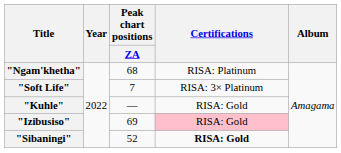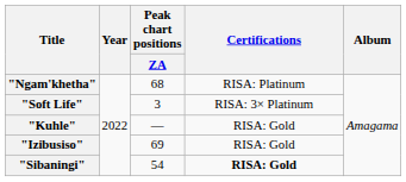 <table class="wikitable plainrowheaders" style="text-align:center;" border="1">
 <tr>
 <th scope="col" rowspan="2">Title</th>
 <th scope="col" rowspan="2">Year</th>
 <th scope="col" colspan="1">Peak chart positions</th>
 <th scope="col" rowspan="2" style="width:12em;"><a href='#'>Certifications</a></th>
 <th scope="col" rowspan="2">Album</th>
 </tr>
 <tr>
 <th scope="col" style="width:3em;font-size:100%;"><a href='#'>ZA</a><br></th>
 </tr>
 <tr>
 <th scope="row">"Ngam'khetha"<br></th>
 <td rowspan="5">2022</td>
 <td>68</td>
 <td>RISA: Platinum</td>
 <td rowspan="5"><em>Amagama</em></td>
 </tr>
 <tr>
 <th scope="row">"Soft Life"</th>
-<td>7</td>
+<td>3</td>
 <td>RISA: 3× Platinum</td>
 </tr>
 <tr>
 <th scope="row">"Kuhle"<br></th>
 <td>—</td>
 <td>RISA: Gold</td>
 </tr>
 <tr>
 <th scope="row">"Izibusiso"</th>
 <td>69</td>
-<td style="background: pink;">RISA: Gold</td>
+<td>RISA: Gold</td>
 </tr>
 <tr>
 <th scope="row">"Sibaningi"<br></th>
-<td>52</td>
+<td>54</td>
 <td><strong>RISA: Gold</strong></td>
 </tr>
 </table>
